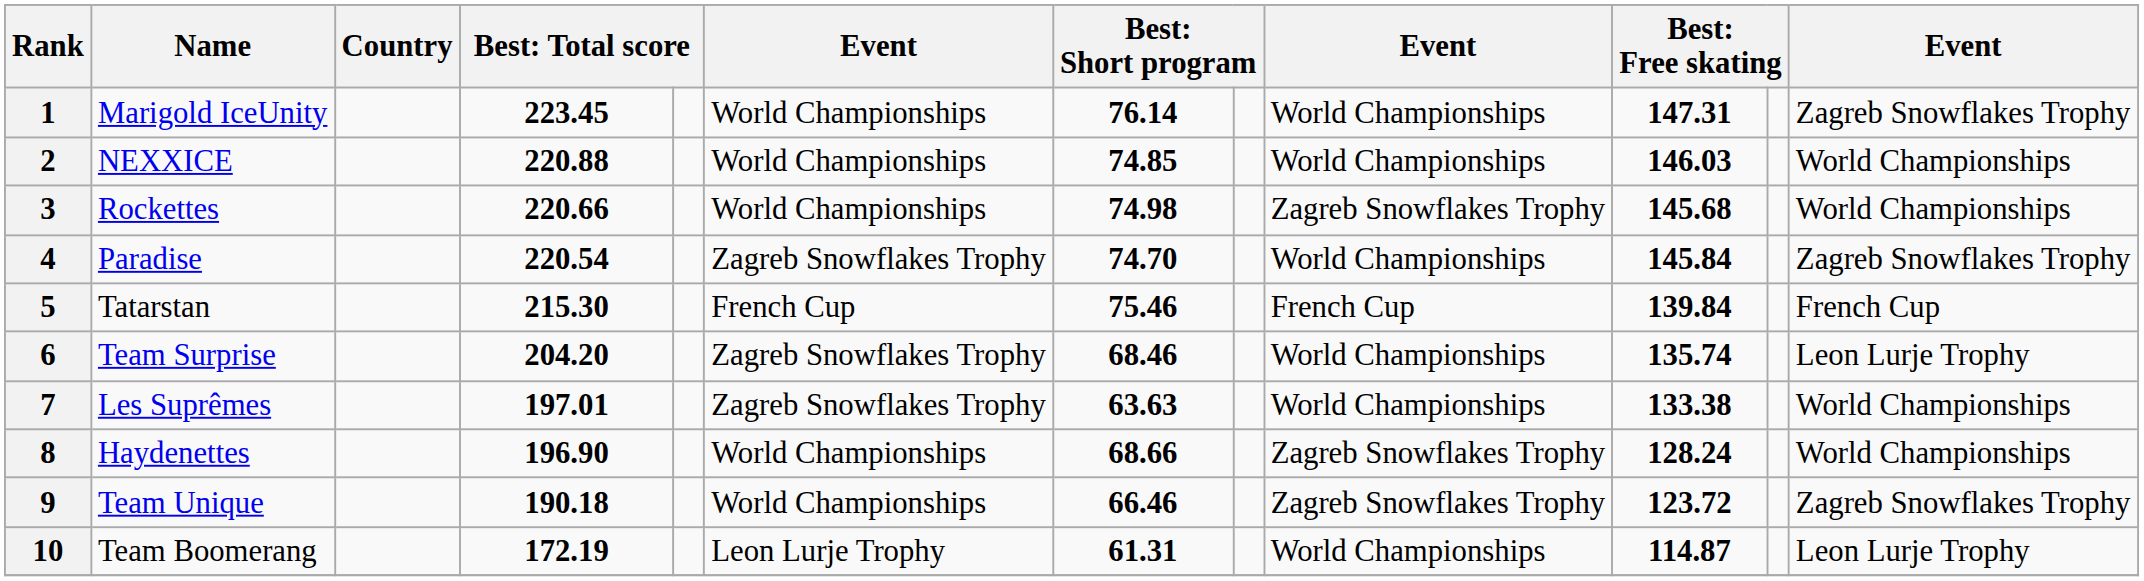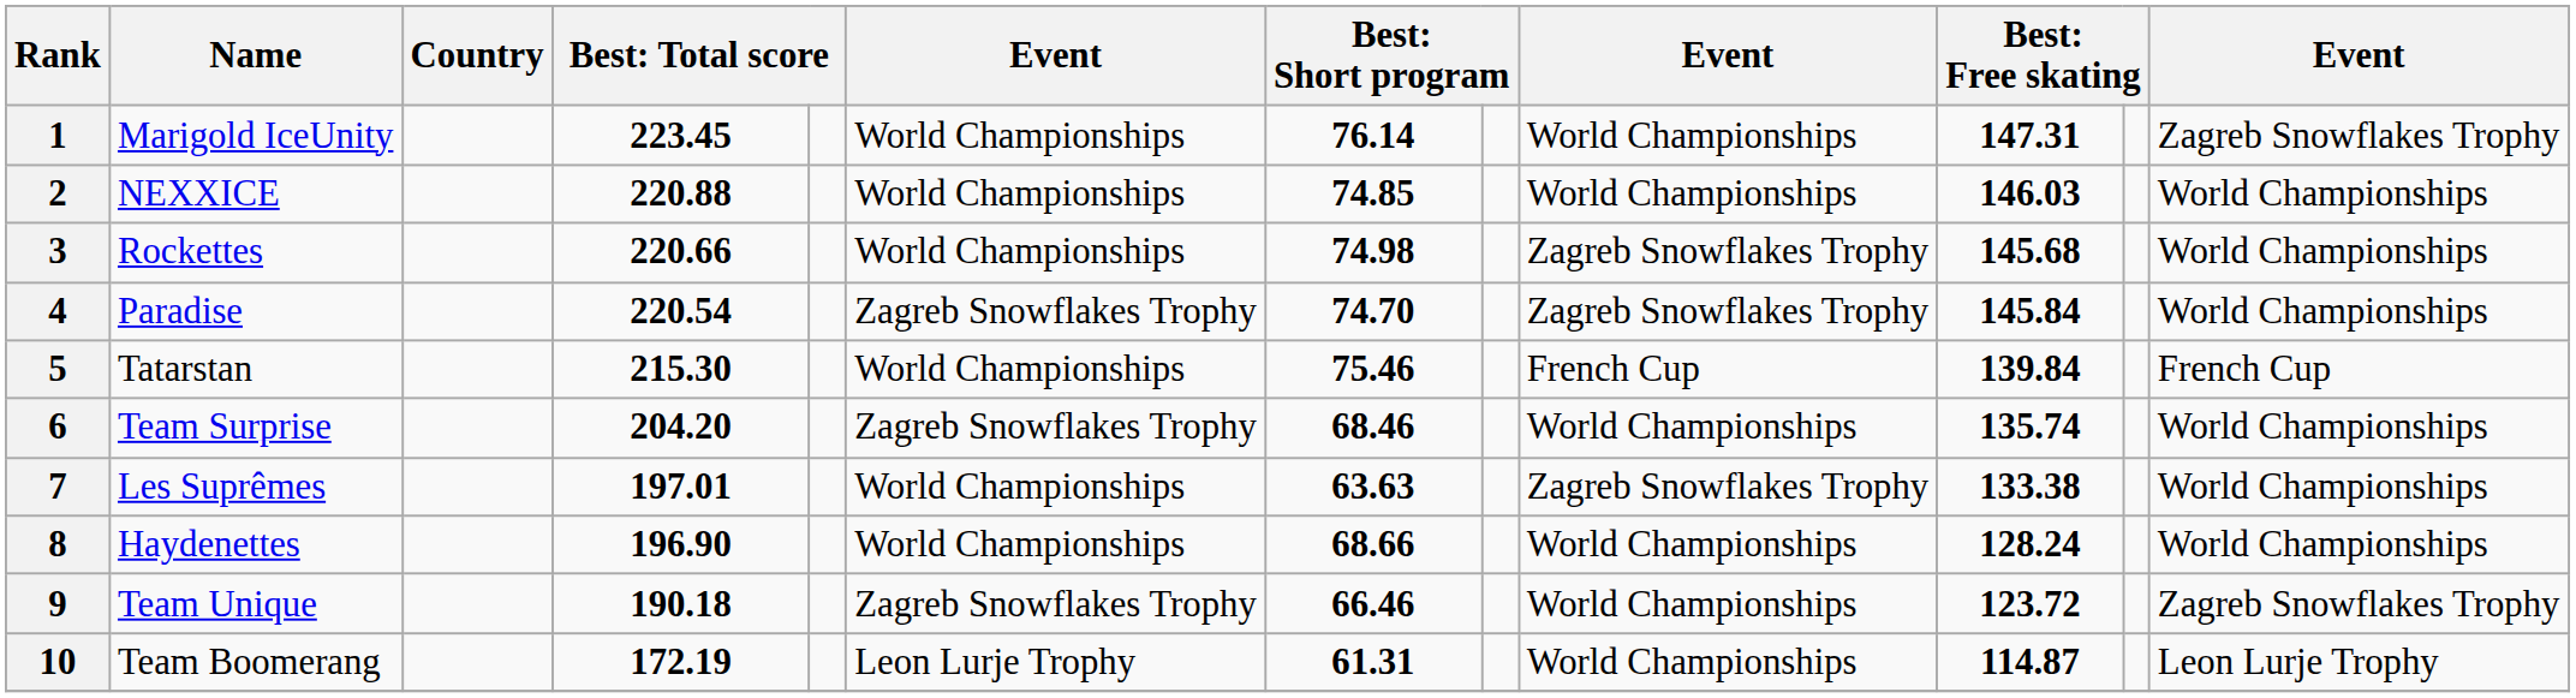 <table class="wikitable sortable">
 <tr>
 <th>Rank</th>
 <th>Name</th>
 <th>Country</th>
 <th width=120px colspan="2">Best: Total score</th>
 <th>Event</th>
 <th colspan="2">Best: <br> Short program</th>
 <th>Event</th>
 <th colspan="2">Best: <br> Free skating</th>
 <th>Event</th>
 </tr>
 <tr>
 <th>1</th>
 <td><a href='#'>Marigold IceUnity</a></td>
 <td align=center></td>
 <td align=center><strong>223.45</strong></td>
 <td align=center></td>
 <td>World Championships</td>
 <td align=center><strong>76.14</strong></td>
 <td align=center></td>
 <td>World Championships</td>
 <td align=center><strong>147.31</strong></td>
 <td align=center></td>
 <td>Zagreb Snowflakes Trophy</td>
 </tr>
 <tr>
 <th>2</th>
 <td><a href='#'>NEXXICE</a></td>
 <td align=center></td>
 <td align=center><strong>220.88</strong></td>
 <td align=center></td>
 <td>World Championships</td>
 <td align=center><strong>74.85</strong></td>
 <td align=center></td>
 <td>World Championships</td>
 <td align=center><strong>146.03</strong></td>
 <td align=center></td>
 <td>World Championships</td>
 </tr>
 <tr>
 <th>3</th>
 <td><a href='#'>Rockettes</a></td>
 <td align=center></td>
 <td align=center><strong>220.66</strong></td>
 <td align=center></td>
 <td>World Championships</td>
 <td align=center><strong>74.98</strong></td>
 <td align=center></td>
 <td>Zagreb Snowflakes Trophy</td>
 <td align=center><strong>145.68</strong></td>
 <td align=center></td>
 <td>World Championships</td>
 </tr>
 <tr>
 <th>4</th>
 <td><a href='#'>Paradise</a></td>
 <td align=center></td>
 <td align=center><strong>220.54</strong></td>
 <td align=center></td>
 <td>Zagreb Snowflakes Trophy</td>
 <td align=center><strong>74.70</strong></td>
 <td align=center></td>
-<td>World Championships</td>
+<td>Zagreb Snowflakes Trophy</td>
 <td align=center><strong>145.84</strong></td>
 <td align=center></td>
-<td>Zagreb Snowflakes Trophy</td>
+<td>World Championships</td>
 </tr>
 <tr>
 <th>5</th>
 <td>Tatarstan</td>
 <td align=center></td>
 <td align=center><strong>215.30</strong></td>
 <td align=center></td>
-<td>French Cup</td>
+<td>World Championships</td>
 <td align=center><strong>75.46</strong></td>
 <td align=center></td>
 <td>French Cup</td>
 <td align=center><strong>139.84</strong></td>
 <td align=center></td>
 <td>French Cup</td>
 </tr>
 <tr>
 <th>6</th>
 <td><a href='#'>Team Surprise</a></td>
 <td align=center></td>
 <td align=center><strong>204.20</strong></td>
 <td align=center></td>
 <td>Zagreb Snowflakes Trophy</td>
 <td align=center><strong>68.46</strong></td>
 <td align=center></td>
 <td>World Championships</td>
 <td align=center><strong>135.74</strong></td>
 <td align=center></td>
-<td>Leon Lurje Trophy</td>
+<td>World Championships</td>
 </tr>
 <tr>
 <th>7</th>
 <td><a href='#'>Les Suprêmes</a></td>
 <td align=center></td>
 <td align=center><strong>197.01</strong></td>
 <td align=center></td>
-<td>Zagreb Snowflakes Trophy</td>
+<td>World Championships</td>
 <td align=center><strong>63.63</strong></td>
 <td align=center></td>
-<td>World Championships</td>
+<td>Zagreb Snowflakes Trophy</td>
 <td align=center><strong>133.38</strong></td>
 <td align=center></td>
 <td>World Championships</td>
 </tr>
 <tr>
 <th>8</th>
 <td><a href='#'>Haydenettes</a></td>
 <td align=center></td>
 <td align=center><strong>196.90</strong></td>
 <td align=center></td>
 <td>World Championships</td>
 <td align=center><strong>68.66</strong></td>
 <td align=center></td>
-<td>Zagreb Snowflakes Trophy</td>
+<td>World Championships</td>
 <td align=center><strong>128.24</strong></td>
 <td align=center></td>
 <td>World Championships</td>
 </tr>
 <tr>
 <th>9</th>
 <td><a href='#'>Team Unique</a></td>
 <td align=center></td>
 <td align=center><strong>190.18</strong></td>
 <td align=center></td>
-<td>World Championships</td>
+<td>Zagreb Snowflakes Trophy</td>
 <td align=center><strong>66.46</strong></td>
 <td align=center></td>
-<td>Zagreb Snowflakes Trophy</td>
+<td>World Championships</td>
 <td align=center><strong>123.72</strong></td>
 <td align=center></td>
 <td>Zagreb Snowflakes Trophy</td>
 </tr>
 <tr>
 <th>10</th>
 <td>Team Boomerang</td>
 <td align=center></td>
 <td align=center><strong>172.19</strong></td>
 <td align=center></td>
 <td>Leon Lurje Trophy</td>
 <td align=center><strong>61.31</strong></td>
 <td align=center></td>
 <td>World Championships</td>
 <td align=center><strong>114.87</strong></td>
 <td align=center></td>
 <td>Leon Lurje Trophy</td>
 </tr>
 <tr>
 </tr>
 </table>
